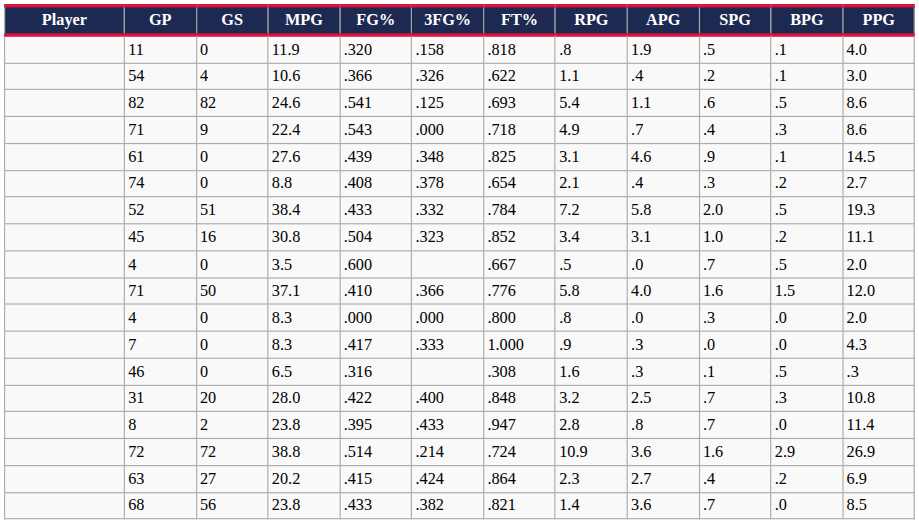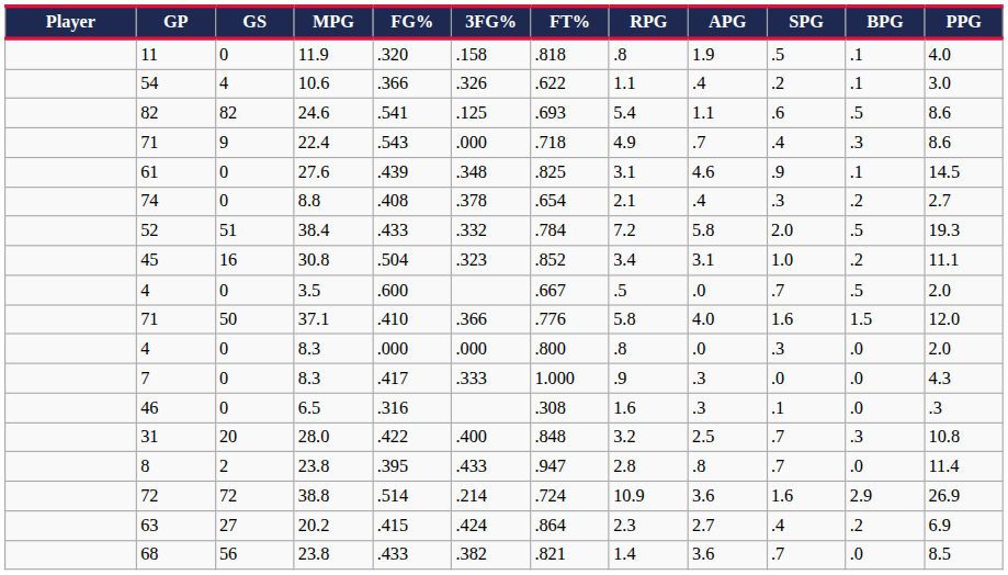 <table class="wikitable sortable" style="font-size: 90%">
 <tr>
 <th style="background:#1D2951; color:#FFFFFF; border-top:#DC143C 3px solid; border-bottom:#DC143C 3px solid;" width="10%">Player</th>
 <th style="background: #1D2951; color:#FFFFFF; border-top:#DC143C 3px solid; border-bottom:#DC143C 3px solid;" width="6%">GP</th>
 <th style="background: #1D2951; color:#FFFFFF; border-top:#DC143C 3px solid; border-bottom:#DC143C 3px solid;" width="6%">GS</th>
 <th style="background: #1D2951; color:#FFFFFF; border-top:#DC143C 3px solid; border-bottom:#DC143C 3px solid;" width="6%">MPG</th>
 <th style="background: #1D2951; color:#FFFFFF; border-top:#DC143C 3px solid; border-bottom:#DC143C 3px solid;" width="6%">FG%</th>
 <th style="background: #1D2951; color:#FFFFFF; border-top:#DC143C 3px solid; border-bottom:#DC143C 3px solid;" width="6%">3FG%</th>
 <th style="background: #1D2951; color:#FFFFFF; border-top:#DC143C 3px solid; border-bottom:#DC143C 3px solid;" width="6%">FT%</th>
 <th style="background: #1D2951; color:#FFFFFF; border-top:#DC143C 3px solid; border-bottom:#DC143C 3px solid;" width="6%">RPG</th>
 <th style="background: #1D2951; color:#FFFFFF; border-top:#DC143C 3px solid; border-bottom:#DC143C 3px solid;" width="6%">APG</th>
 <th style="background: #1D2951; color:#FFFFFF; border-top:#DC143C 3px solid; border-bottom:#DC143C 3px solid;" width="6%">SPG</th>
 <th style="background: #1D2951; color:#FFFFFF; border-top:#DC143C 3px solid; border-bottom:#DC143C 3px solid;" width="6%">BPG</th>
 <th style="background: #1D2951; color:#FFFFFF; border-top:#DC143C 3px solid; border-bottom:#DC143C 3px solid;" width="6%">PPG</th>
 </tr>
 <tr>
 <td style="text-align:left;"></td>
 <td>11</td>
 <td>0</td>
 <td>11.9</td>
 <td>.320</td>
 <td>.158</td>
 <td>.818</td>
 <td>.8</td>
 <td>1.9</td>
 <td>.5</td>
 <td>.1</td>
 <td>4.0</td>
 </tr>
 <tr>
 <td style="text-align:left;"></td>
 <td>54</td>
 <td>4</td>
 <td>10.6</td>
 <td>.366</td>
 <td>.326</td>
 <td>.622</td>
 <td>1.1</td>
 <td>.4</td>
 <td>.2</td>
 <td>.1</td>
 <td>3.0</td>
 </tr>
 <tr>
 <td style="text-align:left;"></td>
 <td>82</td>
 <td>82</td>
 <td>24.6</td>
 <td>.541</td>
 <td>.125</td>
 <td>.693</td>
 <td>5.4</td>
 <td>1.1</td>
 <td>.6</td>
 <td>.5</td>
 <td>8.6</td>
 </tr>
 <tr>
 <td style="text-align:left;"></td>
 <td>71</td>
 <td>9</td>
 <td>22.4</td>
 <td>.543</td>
 <td>.000</td>
 <td>.718</td>
 <td>4.9</td>
 <td>.7</td>
 <td>.4</td>
 <td>.3</td>
 <td>8.6</td>
 </tr>
 <tr>
 <td style="text-align:left;"></td>
 <td>61</td>
 <td>0</td>
 <td>27.6</td>
 <td>.439</td>
 <td>.348</td>
 <td>.825</td>
 <td>3.1</td>
 <td>4.6</td>
 <td>.9</td>
 <td>.1</td>
 <td>14.5</td>
 </tr>
 <tr>
 <td style="text-align:left;"></td>
 <td>74</td>
 <td>0</td>
 <td>8.8</td>
 <td>.408</td>
 <td>.378</td>
 <td>.654</td>
 <td>2.1</td>
 <td>.4</td>
 <td>.3</td>
 <td>.2</td>
 <td>2.7</td>
 </tr>
 <tr>
 <td style="text-align:left;"></td>
 <td>52</td>
 <td>51</td>
 <td>38.4</td>
 <td>.433</td>
 <td>.332</td>
 <td>.784</td>
 <td>7.2</td>
 <td>5.8</td>
 <td>2.0</td>
 <td>.5</td>
 <td>19.3</td>
 </tr>
 <tr>
 <td style="text-align:left;"></td>
 <td>45</td>
 <td>16</td>
 <td>30.8</td>
 <td>.504</td>
 <td>.323</td>
 <td>.852</td>
 <td>3.4</td>
 <td>3.1</td>
 <td>1.0</td>
 <td>.2</td>
 <td>11.1</td>
 </tr>
 <tr>
 <td style="text-align:left;"></td>
 <td>4</td>
 <td>0</td>
 <td>3.5</td>
 <td>.600</td>
 <td></td>
 <td>.667</td>
 <td>.5</td>
 <td>.0</td>
 <td>.7</td>
 <td>.5</td>
 <td>2.0</td>
 </tr>
 <tr>
 <td style="text-align:left;"></td>
 <td>71</td>
 <td>50</td>
 <td>37.1</td>
 <td>.410</td>
 <td>.366</td>
 <td>.776</td>
 <td>5.8</td>
 <td>4.0</td>
 <td>1.6</td>
 <td>1.5</td>
 <td>12.0</td>
 </tr>
 <tr>
 <td style="text-align:left;"></td>
 <td>4</td>
 <td>0</td>
 <td>8.3</td>
 <td>.000</td>
 <td>.000</td>
 <td>.800</td>
 <td>.8</td>
 <td>.0</td>
 <td>.3</td>
 <td>.0</td>
 <td>2.0</td>
 </tr>
 <tr>
 <td style="text-align:left;"></td>
 <td>7</td>
 <td>0</td>
 <td>8.3</td>
 <td>.417</td>
 <td>.333</td>
 <td>1.000</td>
 <td>.9</td>
 <td>.3</td>
 <td>.0</td>
 <td>.0</td>
 <td>4.3</td>
 </tr>
 <tr>
 <td style="text-align:left;"></td>
 <td>46</td>
 <td>0</td>
 <td>6.5</td>
 <td>.316</td>
 <td></td>
 <td>.308</td>
 <td>1.6</td>
 <td>.3</td>
 <td>.1</td>
-<td>.5</td>
+<td>.0</td>
 <td>.3</td>
 </tr>
 <tr>
 <td style="text-align:left;"></td>
 <td>31</td>
 <td>20</td>
 <td>28.0</td>
 <td>.422</td>
 <td>.400</td>
 <td>.848</td>
 <td>3.2</td>
 <td>2.5</td>
 <td>.7</td>
 <td>.3</td>
 <td>10.8</td>
 </tr>
 <tr>
 <td style="text-align:left;"></td>
 <td>8</td>
 <td>2</td>
 <td>23.8</td>
 <td>.395</td>
 <td>.433</td>
 <td>.947</td>
 <td>2.8</td>
 <td>.8</td>
 <td>.7</td>
 <td>.0</td>
 <td>11.4</td>
 </tr>
 <tr>
 <td style="text-align:left;"></td>
 <td>72</td>
 <td>72</td>
 <td>38.8</td>
 <td>.514</td>
 <td>.214</td>
 <td>.724</td>
 <td>10.9</td>
 <td>3.6</td>
 <td>1.6</td>
 <td>2.9</td>
 <td>26.9</td>
 </tr>
 <tr>
 <td style="text-align:left;"></td>
 <td>63</td>
 <td>27</td>
 <td>20.2</td>
 <td>.415</td>
 <td>.424</td>
 <td>.864</td>
 <td>2.3</td>
 <td>2.7</td>
 <td>.4</td>
 <td>.2</td>
 <td>6.9</td>
 </tr>
 <tr>
 <td style="text-align:left;"></td>
 <td>68</td>
 <td>56</td>
 <td>23.8</td>
 <td>.433</td>
 <td>.382</td>
 <td>.821</td>
 <td>1.4</td>
 <td>3.6</td>
 <td>.7</td>
 <td>.0</td>
 <td>8.5</td>
 </tr>
 </table>
